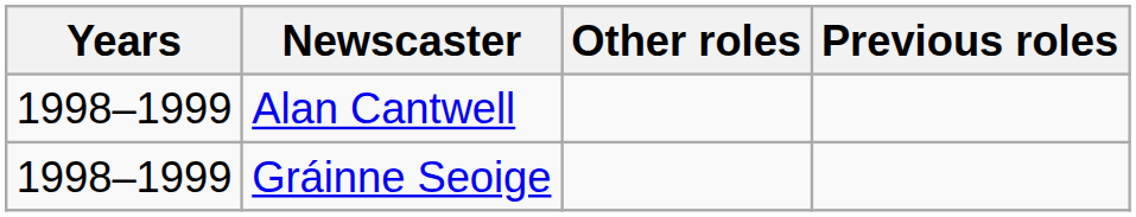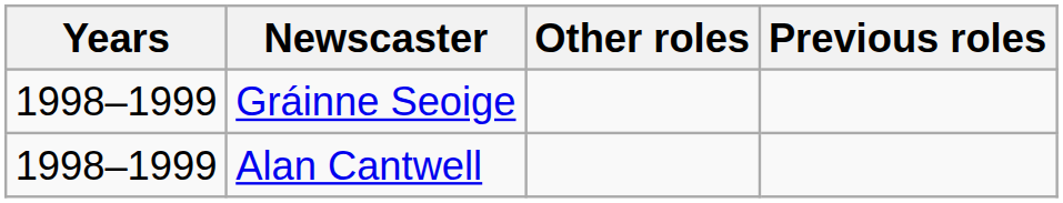 <table class="wikitable" style="font-size:95%;">
 <tr>
 <th>Years</th>
 <th>Newscaster</th>
 <th>Other roles</th>
 <th>Previous roles</th>
 </tr>
 <tr>
 <td>1998–1999</td>
-<td><a href='#'>Alan Cantwell</a></td>
+<td><a href='#'>Gráinne Seoige</a></td>
 <td></td>
 <td></td>
 </tr>
 <tr>
 <td>1998–1999</td>
-<td><a href='#'>Gráinne Seoige</a></td>
+<td><a href='#'>Alan Cantwell</a></td>
 <td></td>
 <td></td>
 </tr>
 </table>
